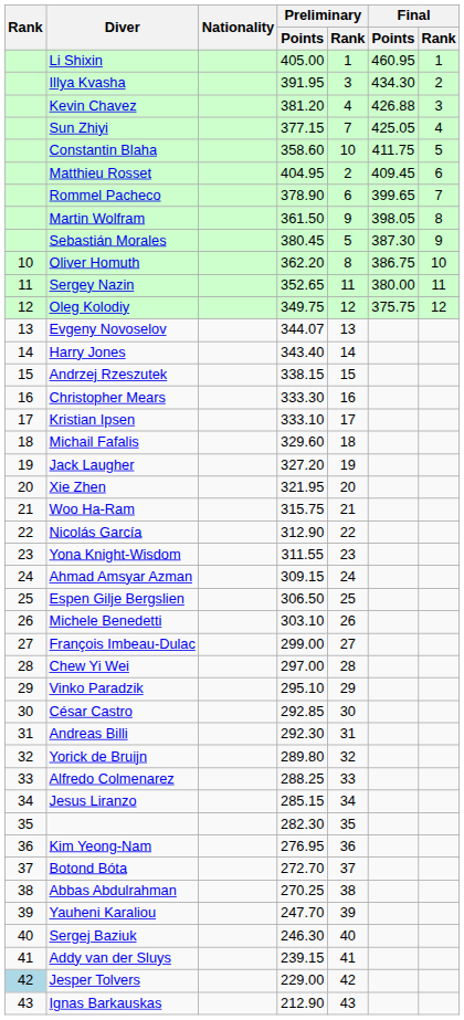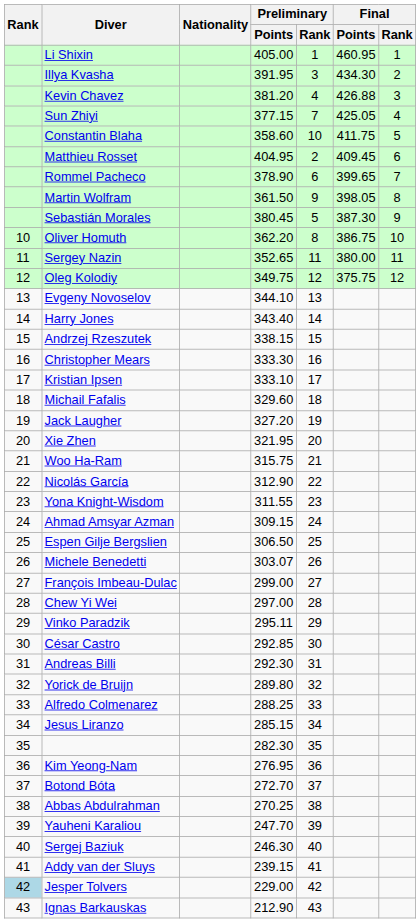 <table class="wikitable sortable" style="text-align:center">
 <tr>
 <th rowspan="2">Rank</th>
 <th rowspan="2">Diver</th>
 <th rowspan="2">Nationality</th>
 <th colspan="2">Preliminary</th>
 <th colspan="2">Final</th>
 </tr>
 <tr>
 <th>Points</th>
 <th>Rank</th>
 <th>Points</th>
 <th>Rank</th>
 </tr>
 <tr bgcolor=ccffcc>
 <td></td>
 <td align=left><a href='#'>Li Shixin</a></td>
 <td align=left></td>
 <td>405.00</td>
 <td>1</td>
 <td>460.95</td>
 <td>1</td>
 </tr>
 <tr bgcolor=ccffcc>
 <td></td>
 <td align=left><a href='#'>Illya Kvasha</a></td>
 <td align=left></td>
 <td>391.95</td>
 <td>3</td>
 <td>434.30</td>
 <td>2</td>
 </tr>
 <tr bgcolor=ccffcc>
 <td></td>
 <td align=left><a href='#'>Kevin Chavez</a></td>
 <td align=left></td>
 <td>381.20</td>
 <td>4</td>
 <td>426.88</td>
 <td>3</td>
 </tr>
 <tr bgcolor=ccffcc>
 <td></td>
 <td align=left><a href='#'>Sun Zhiyi</a></td>
 <td align=left></td>
 <td>377.15</td>
 <td>7</td>
 <td>425.05</td>
 <td>4</td>
 </tr>
 <tr bgcolor=ccffcc>
 <td></td>
 <td align=left><a href='#'>Constantin Blaha</a></td>
 <td align=left></td>
 <td>358.60</td>
 <td>10</td>
 <td>411.75</td>
 <td>5</td>
 </tr>
 <tr bgcolor=ccffcc>
 <td></td>
 <td align=left><a href='#'>Matthieu Rosset</a></td>
 <td align=left></td>
 <td>404.95</td>
 <td>2</td>
 <td>409.45</td>
 <td>6</td>
 </tr>
 <tr bgcolor=ccffcc>
 <td></td>
 <td align=left><a href='#'>Rommel Pacheco</a></td>
 <td align=left></td>
 <td>378.90</td>
 <td>6</td>
 <td>399.65</td>
 <td>7</td>
 </tr>
 <tr bgcolor=ccffcc>
 <td></td>
 <td align=left><a href='#'>Martin Wolfram</a></td>
 <td align=left></td>
 <td>361.50</td>
 <td>9</td>
 <td>398.05</td>
 <td>8</td>
 </tr>
 <tr bgcolor=ccffcc>
 <td></td>
 <td align=left><a href='#'>Sebastián Morales</a></td>
 <td align=left></td>
 <td>380.45</td>
 <td>5</td>
 <td>387.30</td>
 <td>9</td>
 </tr>
 <tr bgcolor=ccffcc>
 <td>10</td>
 <td align=left><a href='#'>Oliver Homuth</a></td>
 <td align=left></td>
 <td>362.20</td>
 <td>8</td>
 <td>386.75</td>
 <td>10</td>
 </tr>
 <tr bgcolor=ccffcc>
 <td>11</td>
 <td align=left><a href='#'>Sergey Nazin</a></td>
 <td align=left></td>
 <td>352.65</td>
 <td>11</td>
 <td>380.00</td>
 <td>11</td>
 </tr>
 <tr bgcolor=ccffcc>
 <td>12</td>
 <td align=left><a href='#'>Oleg Kolodiy</a></td>
 <td align=left></td>
 <td>349.75</td>
 <td>12</td>
 <td>375.75</td>
 <td>12</td>
 </tr>
 <tr>
 <td>13</td>
 <td align=left><a href='#'>Evgeny Novoselov</a></td>
 <td align=left></td>
-<td>344.07</td>
+<td>344.10</td>
 <td>13</td>
 <td></td>
 <td></td>
 </tr>
 <tr>
 <td>14</td>
 <td align=left><a href='#'>Harry Jones</a></td>
 <td align=left></td>
 <td>343.40</td>
 <td>14</td>
 <td></td>
 <td></td>
 </tr>
 <tr>
 <td>15</td>
 <td align=left><a href='#'>Andrzej Rzeszutek</a></td>
 <td align=left></td>
 <td>338.15</td>
 <td>15</td>
 <td></td>
 <td></td>
 </tr>
 <tr>
 <td>16</td>
 <td align=left><a href='#'>Christopher Mears</a></td>
 <td align=left></td>
 <td>333.30</td>
 <td>16</td>
 <td></td>
 <td></td>
 </tr>
 <tr>
 <td>17</td>
 <td align=left><a href='#'>Kristian Ipsen</a></td>
 <td align=left></td>
 <td>333.10</td>
 <td>17</td>
 <td></td>
 <td></td>
 </tr>
 <tr>
 <td>18</td>
 <td align=left><a href='#'>Michail Fafalis</a></td>
 <td align=left></td>
 <td>329.60</td>
 <td>18</td>
 <td></td>
 <td></td>
 </tr>
 <tr>
 <td>19</td>
 <td align=left><a href='#'>Jack Laugher</a></td>
 <td align=left></td>
 <td>327.20</td>
 <td>19</td>
 <td></td>
 <td></td>
 </tr>
 <tr>
 <td>20</td>
 <td align=left><a href='#'>Xie Zhen</a></td>
 <td align=left></td>
 <td>321.95</td>
 <td>20</td>
 <td></td>
 <td></td>
 </tr>
 <tr>
 <td>21</td>
 <td align=left><a href='#'>Woo Ha-Ram</a></td>
 <td align=left></td>
 <td>315.75</td>
 <td>21</td>
 <td></td>
 <td></td>
 </tr>
 <tr>
 <td>22</td>
 <td align=left><a href='#'>Nicolás García</a></td>
 <td align=left></td>
 <td>312.90</td>
 <td>22</td>
 <td></td>
 <td></td>
 </tr>
 <tr>
 <td>23</td>
 <td align=left><a href='#'>Yona Knight-Wisdom</a></td>
 <td align=left></td>
 <td>311.55</td>
 <td>23</td>
 <td></td>
 <td></td>
 </tr>
 <tr>
 <td>24</td>
 <td align=left><a href='#'>Ahmad Amsyar Azman</a></td>
 <td align=left></td>
 <td>309.15</td>
 <td>24</td>
 <td></td>
 <td></td>
 </tr>
 <tr>
 <td>25</td>
 <td align=left><a href='#'>Espen Gilje Bergslien</a></td>
 <td align=left></td>
 <td>306.50</td>
 <td>25</td>
 <td></td>
 <td></td>
 </tr>
 <tr>
 <td>26</td>
 <td align=left><a href='#'>Michele Benedetti</a></td>
 <td align=left></td>
-<td>303.10</td>
+<td>303.07</td>
 <td>26</td>
 <td></td>
 <td></td>
 </tr>
 <tr>
 <td>27</td>
 <td align=left><a href='#'>François Imbeau-Dulac</a></td>
 <td align=left></td>
 <td>299.00</td>
 <td>27</td>
 <td></td>
 <td></td>
 </tr>
 <tr>
 <td>28</td>
 <td align=left><a href='#'>Chew Yi Wei</a></td>
 <td align=left></td>
 <td>297.00</td>
 <td>28</td>
 <td></td>
 <td></td>
 </tr>
 <tr>
 <td>29</td>
 <td align=left><a href='#'>Vinko Paradzik</a></td>
 <td align=left></td>
-<td>295.10</td>
+<td>295.11</td>
 <td>29</td>
 <td></td>
 <td></td>
 </tr>
 <tr>
 <td>30</td>
 <td align=left><a href='#'>César Castro</a></td>
 <td align=left></td>
 <td>292.85</td>
 <td>30</td>
 <td></td>
 <td></td>
 </tr>
 <tr>
 <td>31</td>
 <td align=left><a href='#'>Andreas Billi</a></td>
 <td align=left></td>
 <td>292.30</td>
 <td>31</td>
 <td></td>
 <td></td>
 </tr>
 <tr>
 <td>32</td>
 <td align=left><a href='#'>Yorick de Bruijn</a></td>
 <td align=left></td>
 <td>289.80</td>
 <td>32</td>
 <td></td>
 <td></td>
 </tr>
 <tr>
 <td>33</td>
 <td align=left><a href='#'>Alfredo Colmenarez</a></td>
 <td align=left></td>
 <td>288.25</td>
 <td>33</td>
 <td></td>
 <td></td>
 </tr>
 <tr>
 <td>34</td>
 <td align=left><a href='#'>Jesus Liranzo</a></td>
 <td align=left></td>
 <td>285.15</td>
 <td>34</td>
 <td></td>
 <td></td>
 </tr>
 <tr>
 <td>35</td>
 <td align=left></td>
 <td align=left></td>
 <td>282.30</td>
 <td>35</td>
 <td></td>
 <td></td>
 </tr>
 <tr>
 <td>36</td>
 <td align=left><a href='#'>Kim Yeong-Nam</a></td>
 <td align=left></td>
 <td>276.95</td>
 <td>36</td>
 <td></td>
 <td></td>
 </tr>
 <tr>
 <td>37</td>
 <td align=left><a href='#'>Botond Bóta</a></td>
 <td align=left></td>
 <td>272.70</td>
 <td>37</td>
 <td></td>
 <td></td>
 </tr>
 <tr>
 <td>38</td>
 <td align=left><a href='#'>Abbas Abdulrahman</a></td>
 <td align=left></td>
 <td>270.25</td>
 <td>38</td>
 <td></td>
 <td></td>
 </tr>
 <tr>
 <td>39</td>
 <td align=left><a href='#'>Yauheni Karaliou</a></td>
 <td align=left></td>
 <td>247.70</td>
 <td>39</td>
 <td></td>
 <td></td>
 </tr>
 <tr>
 <td>40</td>
 <td align=left><a href='#'>Sergej Baziuk</a></td>
 <td align=left></td>
 <td>246.30</td>
 <td>40</td>
 <td></td>
 <td></td>
 </tr>
 <tr>
 <td>41</td>
 <td align=left><a href='#'>Addy van der Sluys</a></td>
 <td align=left></td>
 <td>239.15</td>
 <td>41</td>
 <td></td>
 <td></td>
 </tr>
 <tr>
 <td style="background: lightblue;">42</td>
 <td align=left><a href='#'>Jesper Tolvers</a></td>
 <td align=left></td>
 <td>229.00</td>
 <td>42</td>
 <td></td>
 <td></td>
 </tr>
 <tr>
 <td>43</td>
 <td align=left><a href='#'>Ignas Barkauskas</a></td>
 <td align=left></td>
 <td>212.90</td>
 <td>43</td>
 <td></td>
 <td></td>
 </tr>
 </table>
